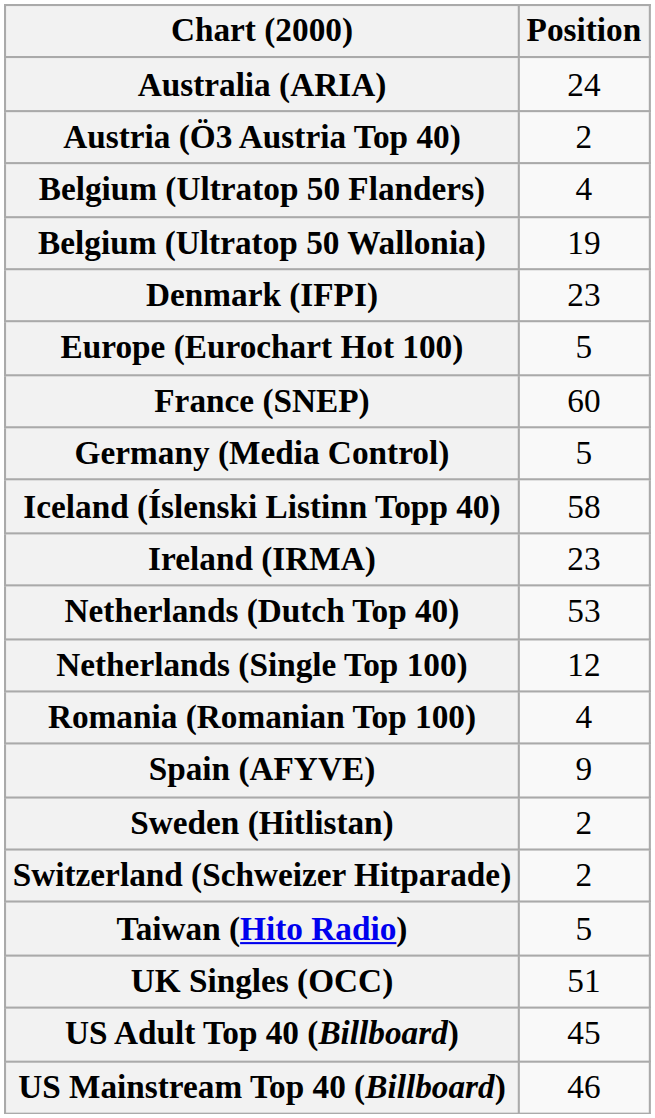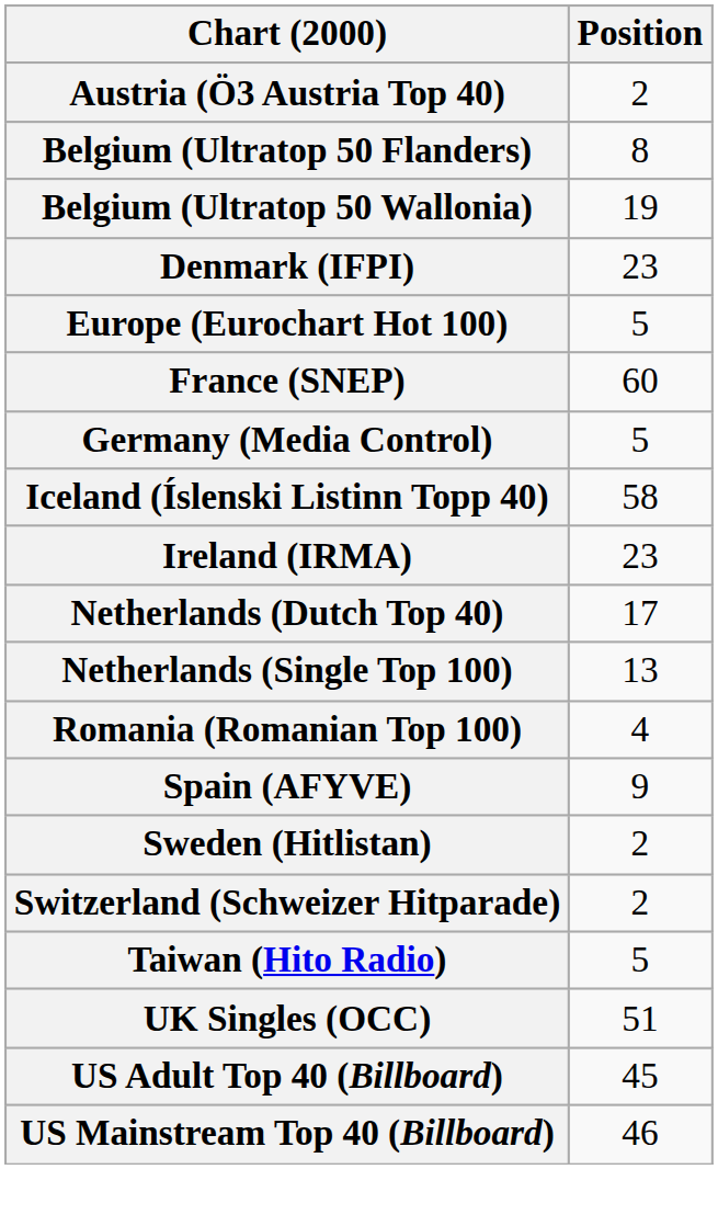 <table class="wikitable sortable plainrowheaders" style="text-align:center">
 <tr>
 <th>Chart (2000)</th>
 <th>Position</th>
-</tr>
-<tr>
-<th scope="row">Australia (ARIA)</th>
-<td>24</td>
 </tr>
 <tr>
 <th scope="row">Austria (Ö3 Austria Top 40)</th>
 <td>2</td>
 </tr>
 <tr>
 <th scope="row">Belgium (Ultratop 50 Flanders)</th>
-<td>4</td>
+<td>8</td>
 </tr>
 <tr>
 <th scope="row">Belgium (Ultratop 50 Wallonia)</th>
 <td>19</td>
 </tr>
 <tr>
 <th scope="row">Denmark (IFPI)</th>
 <td>23</td>
 </tr>
 <tr>
 <th scope="row">Europe (Eurochart Hot 100)</th>
 <td>5</td>
 </tr>
 <tr>
 <th scope="row">France (SNEP)</th>
 <td>60</td>
 </tr>
 <tr>
 <th scope="row">Germany (Media Control)</th>
 <td>5</td>
 </tr>
 <tr>
 <th scope="row">Iceland (Íslenski Listinn Topp 40)</th>
 <td>58</td>
 </tr>
 <tr>
 <th scope="row">Ireland (IRMA)</th>
 <td>23</td>
 </tr>
 <tr>
 <th scope="row">Netherlands (Dutch Top 40)</th>
-<td>53</td>
+<td>17</td>
 </tr>
 <tr>
 <th scope="row">Netherlands (Single Top 100)</th>
-<td>12</td>
+<td>13</td>
 </tr>
 <tr>
 <th scope="row">Romania (Romanian Top 100)</th>
 <td>4</td>
 </tr>
 <tr>
 <th scope="row">Spain (AFYVE)</th>
 <td>9</td>
 </tr>
 <tr>
 <th scope="row">Sweden (Hitlistan)</th>
 <td>2</td>
 </tr>
 <tr>
 <th scope="row">Switzerland (Schweizer Hitparade)</th>
 <td>2</td>
 </tr>
 <tr>
 <th scope="row">Taiwan (<a href='#'>Hito Radio</a>)</th>
 <td>5</td>
 </tr>
 <tr>
 <th scope="row">UK Singles (OCC)</th>
 <td>51</td>
 </tr>
 <tr>
 <th scope="row">US Adult Top 40 (<em>Billboard</em>)</th>
 <td>45</td>
 </tr>
 <tr>
 <th scope="row">US Mainstream Top 40 (<em>Billboard</em>)</th>
 <td>46</td>
 </tr>
 </table>
